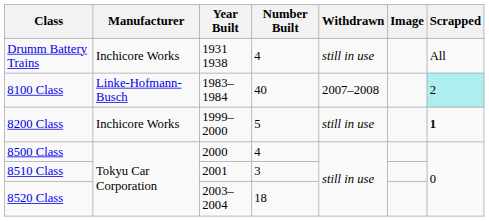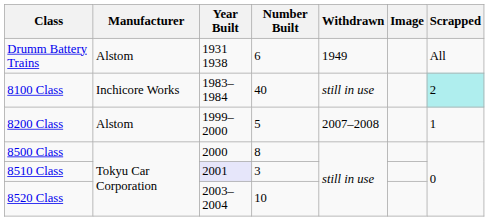 <table class="sort wikitable sortable">
 <tr>
 <th>Class</th>
 <th>Manufacturer</th>
 <th>Year Built</th>
 <th>Number Built</th>
 <th>Withdrawn</th>
 <th>Image</th>
 <th>Scrapped</th>
 </tr>
 <tr>
 <td><a href='#'>Drumm Battery Trains</a></td>
-<td>Inchicore Works</td>
+<td>Alstom</td>
 <td>1931<br>1938</td>
-<td>4</td>
-<td><em>still in use</em></td>
+<td>6</td>
+<td>1949</td>
 <td></td>
 <td>All</td>
 </tr>
 <tr>
 <td><a href='#'>8100 Class</a></td>
-<td><a href='#'>Linke-Hofmann-Busch</a></td>
+<td>Inchicore Works</td>
 <td>1983–1984</td>
 <td>40</td>
-<td>2007–2008</td>
+<td><em>still in use</em></td>
 <td></td>
 <td style="background: paleturquoise;">2</td>
 </tr>
 <tr>
 <td><a href='#'>8200 Class</a></td>
-<td>Inchicore Works</td>
+<td>Alstom</td>
 <td>1999–2000</td>
 <td>5</td>
-<td><em>still in use</em></td>
+<td>2007–2008</td>
 <td></td>
-<td><strong>1</strong></td>
+<td>1</td>
 </tr>
 <tr>
 <td><a href='#'>8500 Class</a></td>
 <td rowspan=3>Tokyu Car Corporation</td>
 <td>2000</td>
-<td>4</td>
+<td>8</td>
 <td rowspan=3><em>still in use</em></td>
 <td></td>
 <td rowspan=3>0</td>
 </tr>
 <tr>
 <td><a href='#'>8510 Class</a></td>
-<td>2001</td>
+<td style="background: lavender;">2001</td>
 <td>3</td>
 <td></td>
 </tr>
 <tr>
 <td><a href='#'>8520 Class</a></td>
 <td>2003–2004</td>
-<td>18</td>
+<td>10</td>
 <td></td>
 </tr>
 </table>
